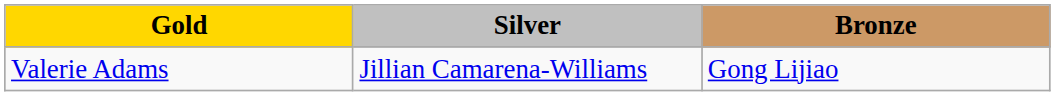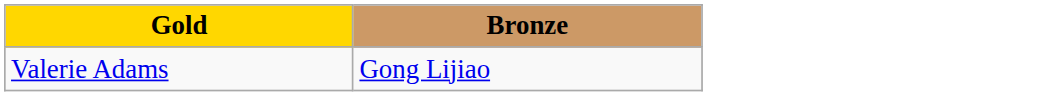 <table class="wikitable" style="text-align:left">
 <tr align="center">
 <td width=200 bgcolor=gold><strong>Gold</strong></td>
-<td width=200 bgcolor=silver><strong>Silver</strong></td>
 <td width=200 bgcolor=CC9966><strong>Bronze</strong></td>
 </tr>
 <tr>
 <td><a href='#'>Valerie Adams</a><br><em></em></td>
-<td><a href='#'>Jillian Camarena-Williams</a><br><em></em></td>
 <td><a href='#'>Gong Lijiao</a><br><em></em></td>
 </tr>
 </table>
